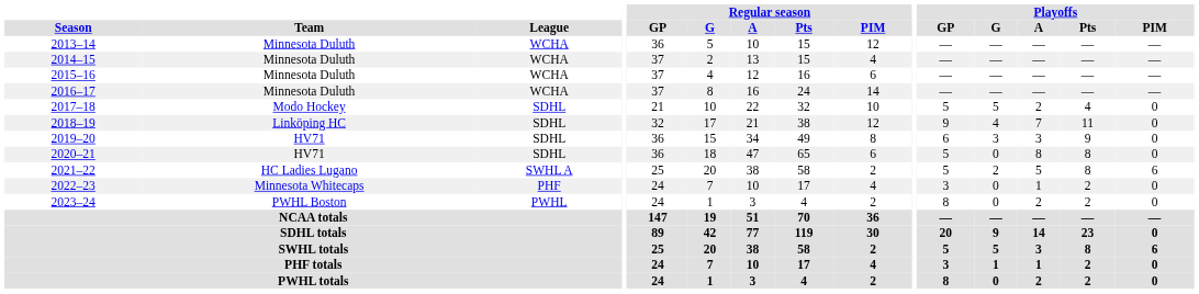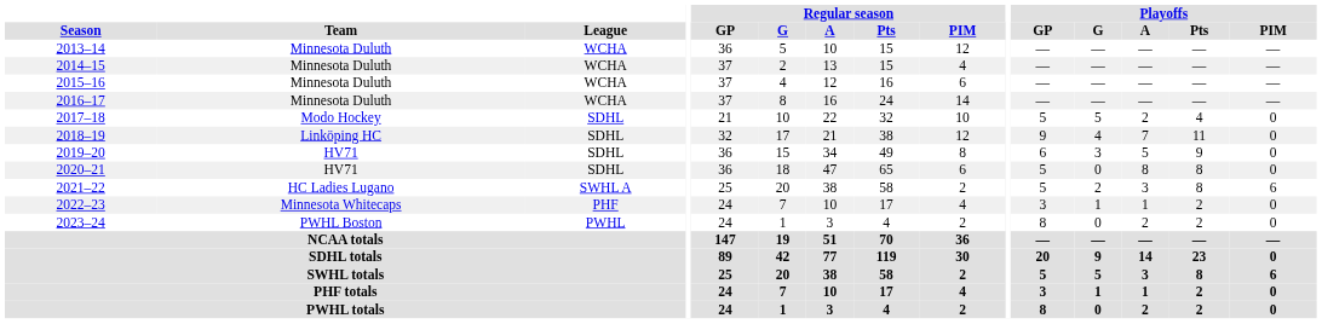 <table border="0" cellpadding="1" cellspacing="0" style="text-align:center; width:95%">
 <tr bgcolor="#e0e0e0">
 <th colspan="3" bgcolor="#ffffff"></th>
 <th rowspan="99" bgcolor="#ffffff"></th>
 <th colspan="5"><a href='#'>Regular season</a></th>
 <th rowspan="99" bgcolor="#ffffff"></th>
 <th colspan="5"><a href='#'>Playoffs</a></th>
 </tr>
 <tr bgcolor="#e0e0e0">
 <th><a href='#'>Season</a></th>
 <th>Team</th>
 <th>League</th>
 <th>GP</th>
 <th><a href='#'>G</a></th>
 <th><a href='#'>A</a></th>
 <th><a href='#'>Pts</a></th>
 <th><a href='#'>PIM</a></th>
 <th>GP</th>
 <th>G</th>
 <th>A</th>
 <th>Pts</th>
 <th>PIM</th>
 </tr>
 <tr>
 <td><a href='#'>2013–14</a></td>
 <td><a href='#'>Minnesota Duluth</a></td>
 <td><a href='#'>WCHA</a></td>
 <td>36</td>
 <td>5</td>
 <td>10</td>
 <td>15</td>
 <td>12</td>
 <td>—</td>
 <td>—</td>
 <td>—</td>
 <td>—</td>
 <td>—</td>
 </tr>
 <tr bgcolor="#f0f0f0">
 <td><a href='#'>2014–15</a></td>
 <td>Minnesota Duluth</td>
 <td>WCHA</td>
 <td>37</td>
 <td>2</td>
 <td>13</td>
 <td>15</td>
 <td>4</td>
 <td>—</td>
 <td>—</td>
 <td>—</td>
 <td>—</td>
 <td>—</td>
 </tr>
 <tr>
 <td><a href='#'>2015–16</a></td>
 <td>Minnesota Duluth</td>
 <td>WCHA</td>
 <td>37</td>
 <td>4</td>
 <td>12</td>
 <td>16</td>
 <td>6</td>
 <td>—</td>
 <td>—</td>
 <td>—</td>
 <td>—</td>
 <td>—</td>
 </tr>
 <tr bgcolor="#f0f0f0">
 <td><a href='#'>2016–17</a></td>
 <td>Minnesota Duluth</td>
 <td>WCHA</td>
 <td>37</td>
 <td>8</td>
 <td>16</td>
 <td>24</td>
 <td>14</td>
 <td>—</td>
 <td>—</td>
 <td>—</td>
 <td>—</td>
 <td>—</td>
 </tr>
 <tr>
 <td><a href='#'>2017–18</a></td>
 <td><a href='#'>Modo Hockey</a></td>
 <td><a href='#'>SDHL</a></td>
 <td>21</td>
 <td>10</td>
 <td>22</td>
 <td>32</td>
 <td>10</td>
 <td>5</td>
 <td>5</td>
 <td>2</td>
 <td>4</td>
 <td>0</td>
 </tr>
 <tr bgcolor="#f0f0f0">
 <td><a href='#'>2018–19</a></td>
 <td><a href='#'>Linköping HC</a></td>
 <td>SDHL</td>
 <td>32</td>
 <td>17</td>
 <td>21</td>
 <td>38</td>
 <td>12</td>
 <td>9</td>
 <td>4</td>
 <td>7</td>
 <td>11</td>
 <td>0</td>
 </tr>
 <tr>
 <td><a href='#'>2019–20</a></td>
 <td><a href='#'>HV71</a></td>
 <td>SDHL</td>
 <td>36</td>
 <td>15</td>
 <td>34</td>
 <td>49</td>
 <td>8</td>
 <td>6</td>
 <td>3</td>
-<td>3</td>
+<td>5</td>
 <td>9</td>
 <td>0</td>
 </tr>
 <tr bgcolor="#f0f0f0">
 <td><a href='#'>2020–21</a></td>
 <td>HV71</td>
 <td>SDHL</td>
 <td>36</td>
 <td>18</td>
 <td>47</td>
 <td>65</td>
 <td>6</td>
 <td>5</td>
 <td>0</td>
 <td>8</td>
 <td>8</td>
 <td>0</td>
 </tr>
 <tr>
 <td><a href='#'>2021–22</a></td>
 <td><a href='#'>HC Ladies Lugano</a></td>
 <td><a href='#'>SWHL A</a></td>
 <td>25</td>
 <td>20</td>
 <td>38</td>
 <td>58</td>
 <td>2</td>
 <td>5</td>
 <td>2</td>
-<td>5</td>
+<td>3</td>
 <td>8</td>
 <td>6</td>
 </tr>
 <tr bgcolor="#f0f0f0">
 <td><a href='#'>2022–23</a></td>
 <td><a href='#'>Minnesota Whitecaps</a></td>
 <td><a href='#'>PHF</a></td>
 <td>24</td>
 <td>7</td>
 <td>10</td>
 <td>17</td>
 <td>4</td>
 <td>3</td>
-<td>0</td>
+<td>1</td>
 <td>1</td>
 <td>2</td>
 <td>0</td>
 </tr>
 <tr>
 <td><a href='#'>2023–24</a></td>
 <td><a href='#'>PWHL Boston</a></td>
 <td><a href='#'>PWHL</a></td>
 <td>24</td>
 <td>1</td>
 <td>3</td>
 <td>4</td>
 <td>2</td>
 <td>8</td>
 <td>0</td>
 <td>2</td>
 <td>2</td>
 <td>0</td>
 </tr>
 <tr bgcolor="#e0e0e0">
 <th colspan="3">NCAA totals</th>
 <th>147</th>
 <th>19</th>
 <th>51</th>
 <th>70</th>
 <th>36</th>
 <th>—</th>
 <th>—</th>
 <th>—</th>
 <th>—</th>
 <th>—</th>
 </tr>
 <tr bgcolor="#e0e0e0">
 <th colspan="3">SDHL totals</th>
 <th>89</th>
 <th>42</th>
 <th>77</th>
 <th>119</th>
 <th>30</th>
 <th>20</th>
 <th>9</th>
 <th>14</th>
 <th>23</th>
 <th>0</th>
 </tr>
 <tr bgcolor="#e0e0e0">
 <th colspan="3">SWHL totals</th>
 <th>25</th>
 <th>20</th>
 <th>38</th>
 <th>58</th>
 <th>2</th>
 <th>5</th>
 <th>5</th>
 <th>3</th>
 <th>8</th>
 <th>6</th>
 </tr>
 <tr bgcolor="#e0e0e0">
 <th colspan="3">PHF totals</th>
 <th>24</th>
 <th>7</th>
 <th>10</th>
 <th>17</th>
 <th>4</th>
 <th>3</th>
 <th>1</th>
 <th>1</th>
 <th>2</th>
 <th>0</th>
 </tr>
 <tr bgcolor="#e0e0e0">
 <th colspan="3">PWHL totals</th>
 <th>24</th>
 <th>1</th>
 <th>3</th>
 <th>4</th>
 <th>2</th>
 <th>8</th>
 <th>0</th>
 <th>2</th>
 <th>2</th>
 <th>0</th>
 </tr>
 </table>
